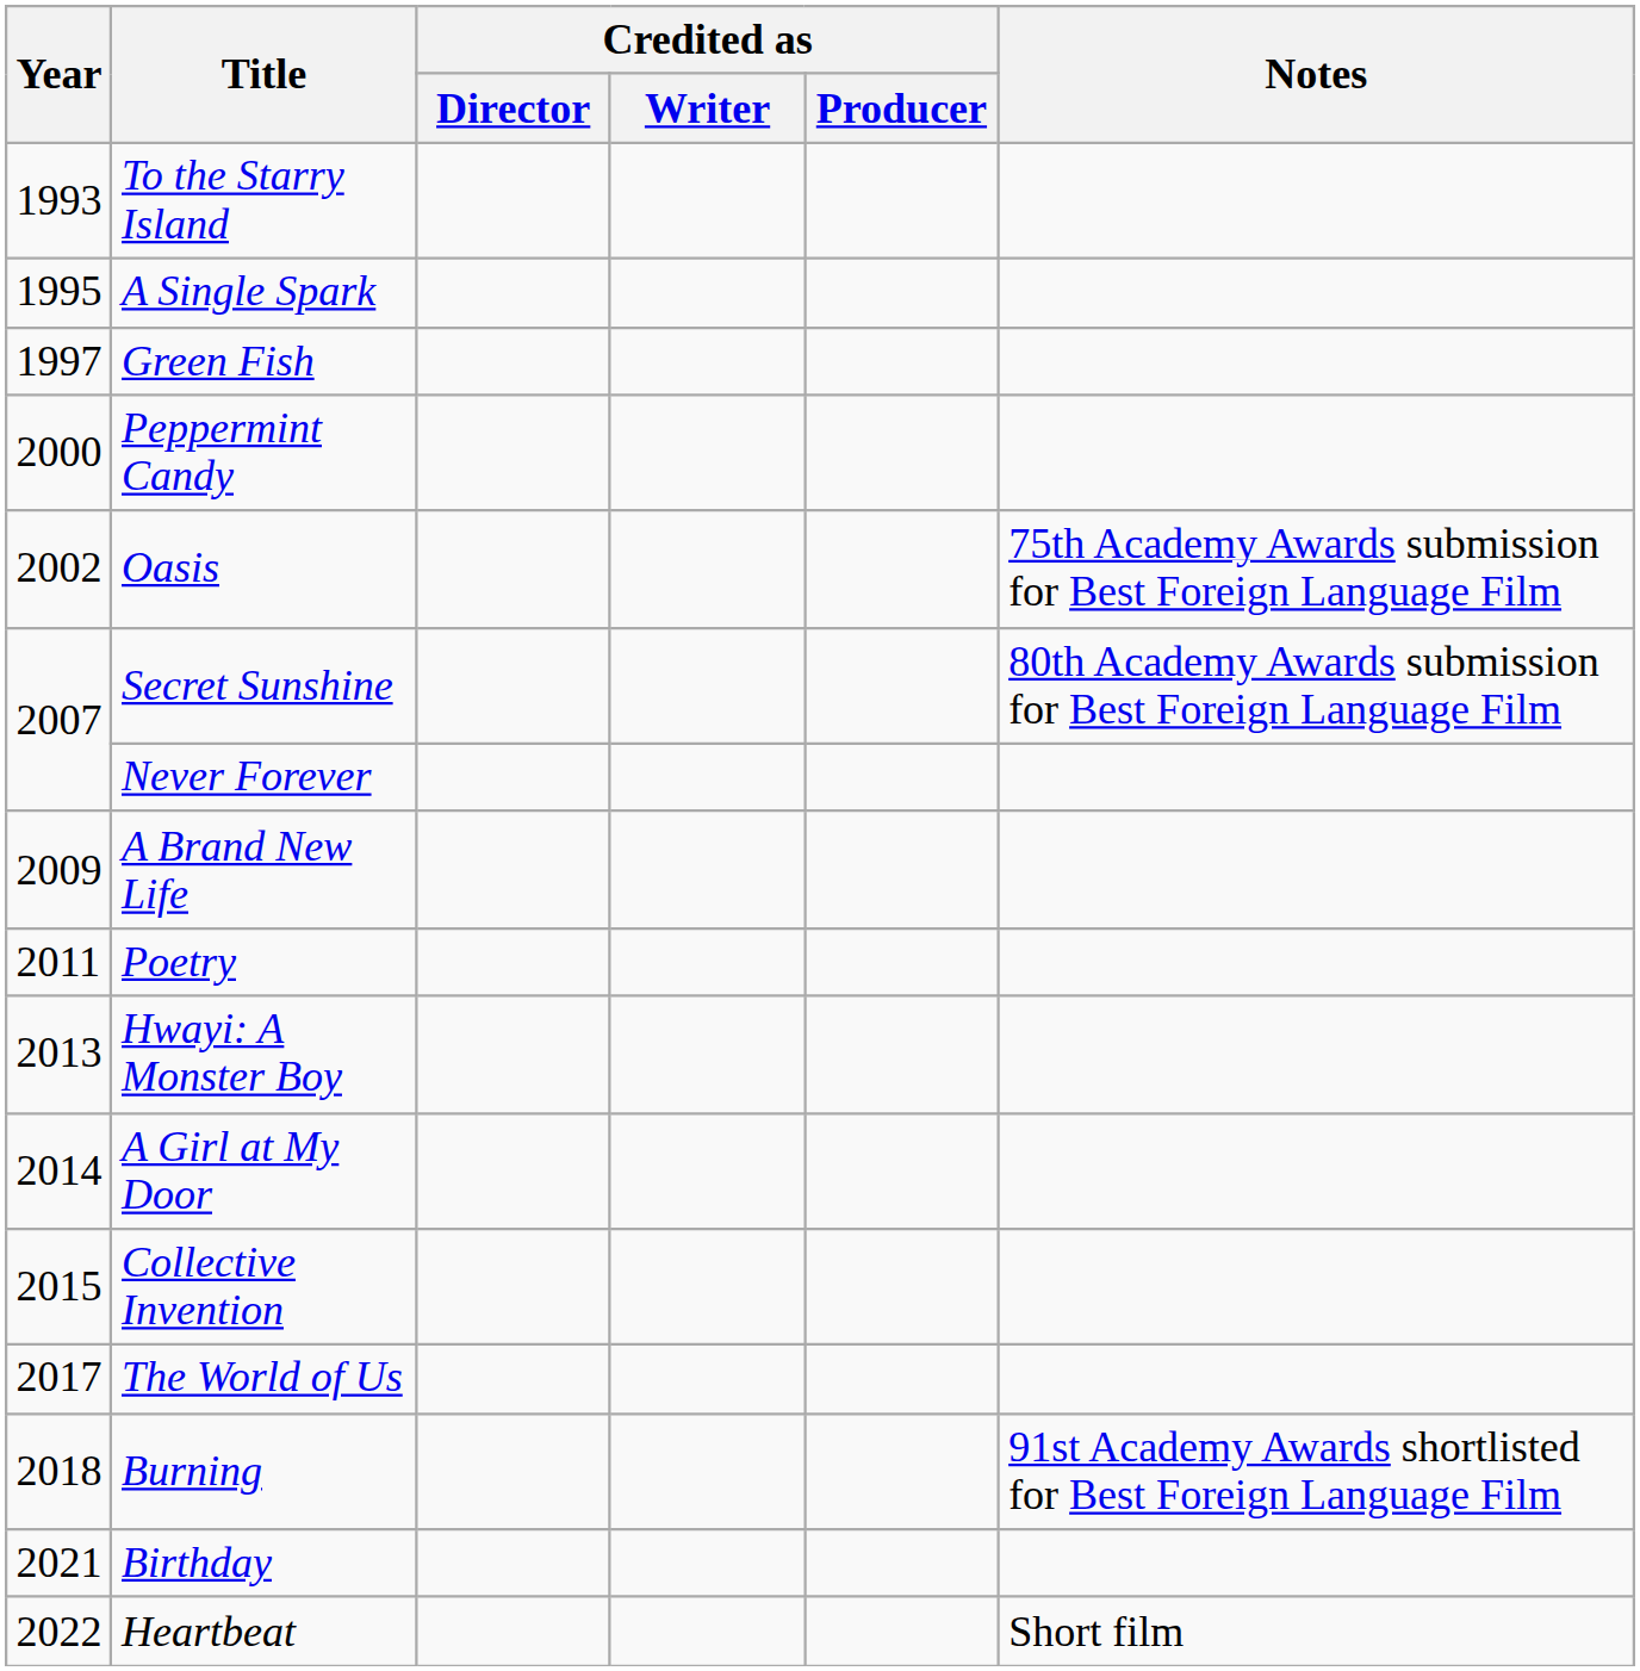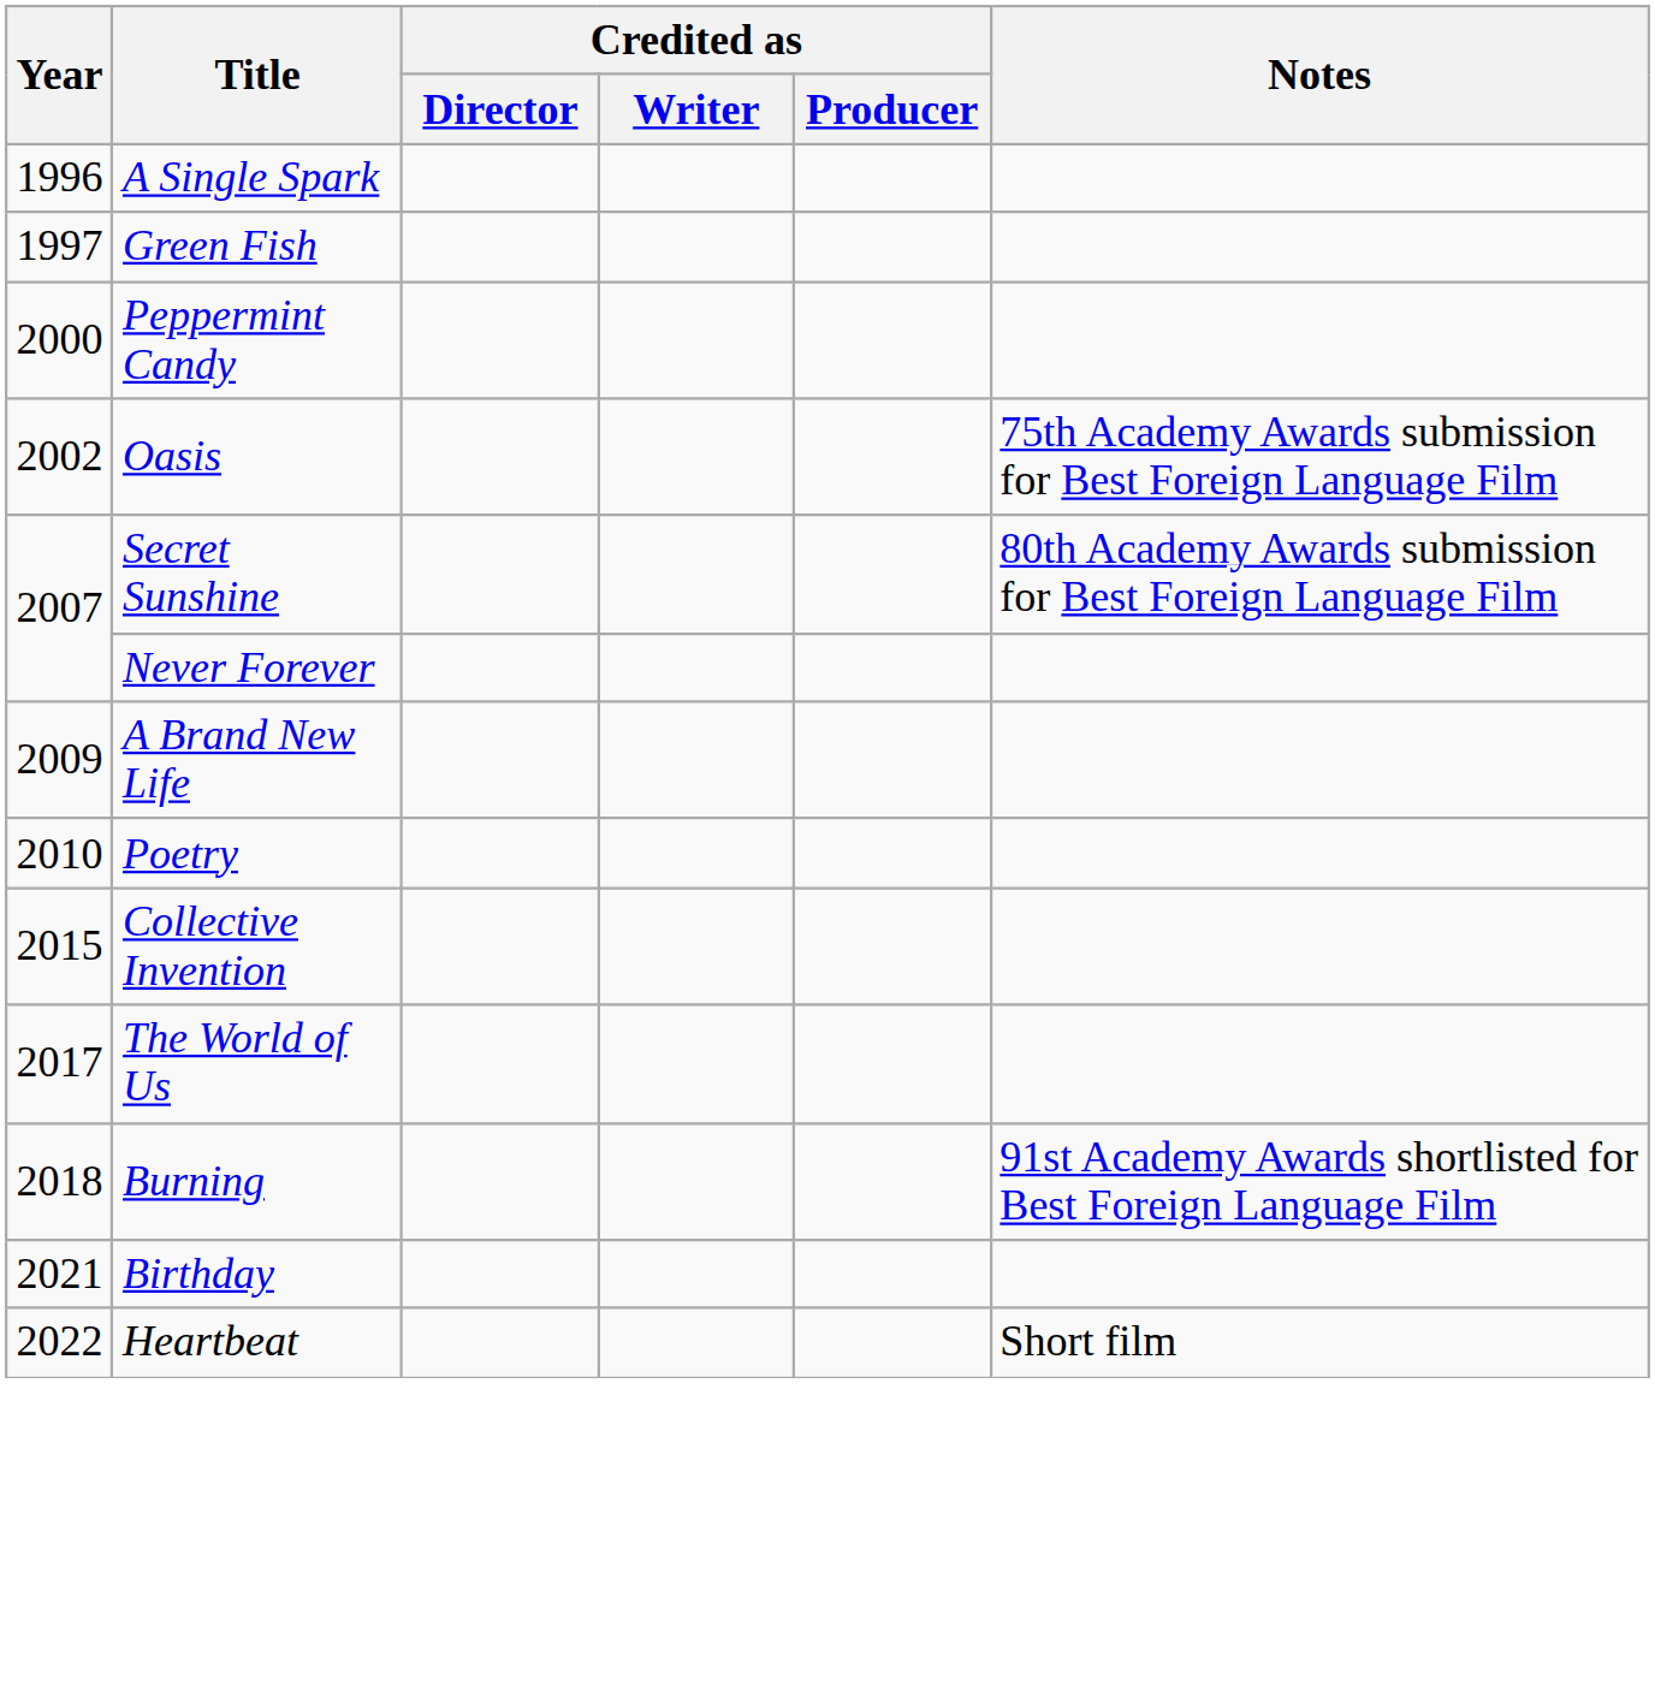 <table class="wikitable plainrowheaders">
 <tr>
 <th scope="col" rowspan=2>Year</th>
 <th scope="col" rowspan=2>Title</th>
 <th scope="col" colspan=3>Credited as</th>
 <th scope="col" rowspan=2>Notes</th>
 </tr>
 <tr>
 <th width=65><a href='#'>Director</a></th>
 <th width=65><a href='#'>Writer</a></th>
 <th width=65><a href='#'>Producer</a></th>
 </tr>
 <tr>
-<td>1993</td>
-<td><em><a href='#'>To the Starry Island</a></em></td>
-<td></td>
-<td></td>
-<td></td>
-<td></td>
-</tr>
-<tr>
-<td>1995</td>
+<td>1996</td>
 <td><em><a href='#'>A Single Spark</a></em></td>
 <td></td>
 <td></td>
 <td></td>
 <td></td>
 </tr>
 <tr>
 <td>1997</td>
 <td><em><a href='#'>Green Fish</a></em></td>
 <td></td>
 <td></td>
 <td></td>
 <td></td>
 </tr>
 <tr>
 <td>2000</td>
 <td><em><a href='#'>Peppermint Candy</a></em></td>
 <td></td>
 <td></td>
 <td></td>
 <td></td>
 </tr>
 <tr>
 <td>2002</td>
 <td><em><a href='#'>Oasis</a></em></td>
 <td></td>
 <td></td>
 <td></td>
 <td><a href='#'>75th Academy Awards</a> submission for <a href='#'>Best Foreign Language Film</a></td>
 </tr>
 <tr>
 <td rowspan="2">2007</td>
 <td><em><a href='#'>Secret Sunshine</a></em></td>
 <td></td>
 <td></td>
 <td></td>
 <td><a href='#'>80th Academy Awards</a> submission for <a href='#'>Best Foreign Language Film</a></td>
 </tr>
 <tr>
 <td><em><a href='#'>Never Forever</a></em></td>
 <td></td>
 <td></td>
 <td></td>
 <td></td>
 </tr>
 <tr>
 <td>2009</td>
 <td><em><a href='#'>A Brand New Life</a></em></td>
 <td></td>
 <td></td>
 <td></td>
 <td></td>
 </tr>
 <tr>
-<td>2011</td>
+<td>2010</td>
 <td><em><a href='#'>Poetry</a></em></td>
-<td></td>
-<td></td>
-<td></td>
-<td></td>
-</tr>
-<tr>
-<td>2013</td>
-<td><em><a href='#'>Hwayi: A Monster Boy</a></em></td>
-<td></td>
-<td></td>
-<td></td>
-<td></td>
-</tr>
-<tr>
-<td>2014</td>
-<td><em><a href='#'>A Girl at My Door</a></em></td>
 <td></td>
 <td></td>
 <td></td>
 <td></td>
 </tr>
 <tr>
 <td>2015</td>
 <td><em><a href='#'>Collective Invention</a></em></td>
 <td></td>
 <td></td>
 <td></td>
 <td></td>
 </tr>
 <tr>
 <td>2017</td>
 <td><em><a href='#'>The World of Us</a></em></td>
 <td></td>
 <td></td>
 <td></td>
 <td></td>
 </tr>
 <tr>
 <td>2018</td>
 <td><em><a href='#'>Burning</a></em></td>
 <td></td>
 <td></td>
 <td></td>
 <td><a href='#'>91st Academy Awards</a> shortlisted for <a href='#'>Best Foreign Language Film</a></td>
 </tr>
 <tr>
 <td>2021</td>
 <td><em><a href='#'>Birthday</a></em></td>
 <td></td>
 <td></td>
 <td></td>
 <td></td>
 </tr>
 <tr>
 <td>2022</td>
 <td><em>Heartbeat</em></td>
 <td></td>
 <td></td>
 <td></td>
 <td>Short film</td>
 </tr>
 </table>
